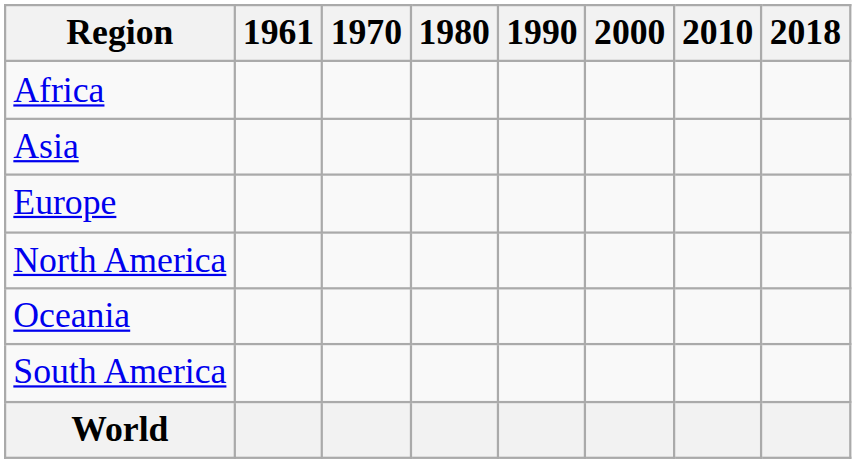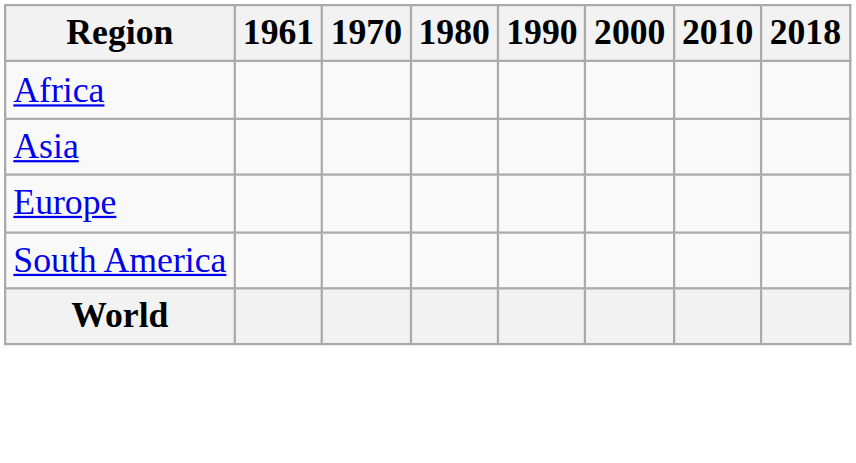 <table class="wikitable">
 <tr>
 <th>Region</th>
 <th>1961</th>
 <th>1970</th>
 <th>1980</th>
 <th>1990</th>
 <th>2000</th>
 <th>2010</th>
 <th>2018</th>
 </tr>
 <tr>
 <td><a href='#'>Africa</a></td>
 <td></td>
 <td></td>
 <td></td>
 <td></td>
 <td></td>
 <td></td>
 <td></td>
 </tr>
 <tr>
 <td><a href='#'>Asia</a></td>
 <td></td>
 <td></td>
 <td></td>
 <td></td>
 <td></td>
 <td></td>
 <td></td>
 </tr>
 <tr>
 <td><a href='#'>Europe</a></td>
 <td></td>
 <td></td>
 <td></td>
 <td></td>
 <td></td>
 <td></td>
 <td></td>
 </tr>
 <tr>
-<td><a href='#'>North America</a></td>
-<td></td>
-<td></td>
-<td></td>
-<td></td>
-<td></td>
-<td></td>
-<td></td>
-</tr>
-<tr>
-<td><a href='#'>Oceania</a></td>
-<td></td>
-<td></td>
-<td></td>
-<td></td>
-<td></td>
-<td></td>
-<td></td>
-</tr>
-<tr>
 <td><a href='#'>South America</a></td>
 <td></td>
 <td></td>
 <td></td>
 <td></td>
 <td></td>
 <td></td>
 <td></td>
 </tr>
 <tr>
 <th>World</th>
 <th></th>
 <th></th>
 <th></th>
 <th></th>
 <th></th>
 <th></th>
 <th></th>
 </tr>
 </table>
